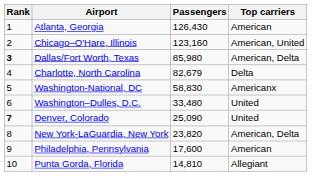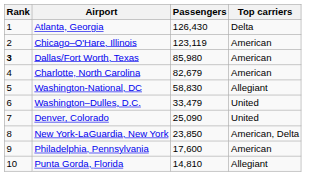 <table class="wikitable sortable" style="font-size: 95%;">
 <tr>
 <th>Rank</th>
 <th>Airport</th>
 <th>Passengers</th>
 <th>Top carriers</th>
 </tr>
 <tr>
 <td>1</td>
 <td><a href='#'>Atlanta, Georgia</a></td>
 <td>126,430</td>
-<td>American</td>
+<td>Delta</td>
 </tr>
 <tr>
 <td>2</td>
 <td><a href='#'>Chicago–O'Hare, Illinois</a></td>
-<td>123,160</td>
-<td>American, United</td>
+<td>123,119</td>
+<td>American</td>
 </tr>
 <tr>
 <td><strong>3</strong></td>
 <td><a href='#'>Dallas/Fort Worth, Texas</a></td>
 <td>85,980</td>
-<td>American, Delta</td>
+<td>American</td>
 </tr>
 <tr>
 <td>4</td>
 <td><a href='#'>Charlotte, North Carolina</a></td>
 <td>82,679</td>
-<td>Delta</td>
+<td>American</td>
 </tr>
 <tr>
 <td>5</td>
 <td><a href='#'>Washington-National, DC</a></td>
 <td>58,830</td>
-<td>Americanx</td>
+<td>Allegiant</td>
 </tr>
 <tr>
 <td>6</td>
 <td><a href='#'>Washington–Dulles, D.C.</a></td>
-<td>33,480</td>
+<td>33,479</td>
 <td>United</td>
 </tr>
 <tr>
-<td><strong>7</strong></td>
+<td>7</td>
 <td><a href='#'>Denver, Colorado</a></td>
 <td>25,090</td>
 <td>United</td>
 </tr>
 <tr>
 <td>8</td>
 <td><a href='#'>New York-LaGuardia, New York</a></td>
-<td>23,820</td>
+<td>23,850</td>
 <td>American, Delta</td>
 </tr>
 <tr>
 <td>9</td>
 <td><a href='#'>Philadelphia, Pennsylvania</a></td>
 <td>17,600</td>
 <td>American</td>
 </tr>
 <tr>
 <td>10</td>
 <td><a href='#'>Punta Gorda, Florida</a></td>
 <td>14,810</td>
 <td>Allegiant</td>
 </tr>
 </table>
